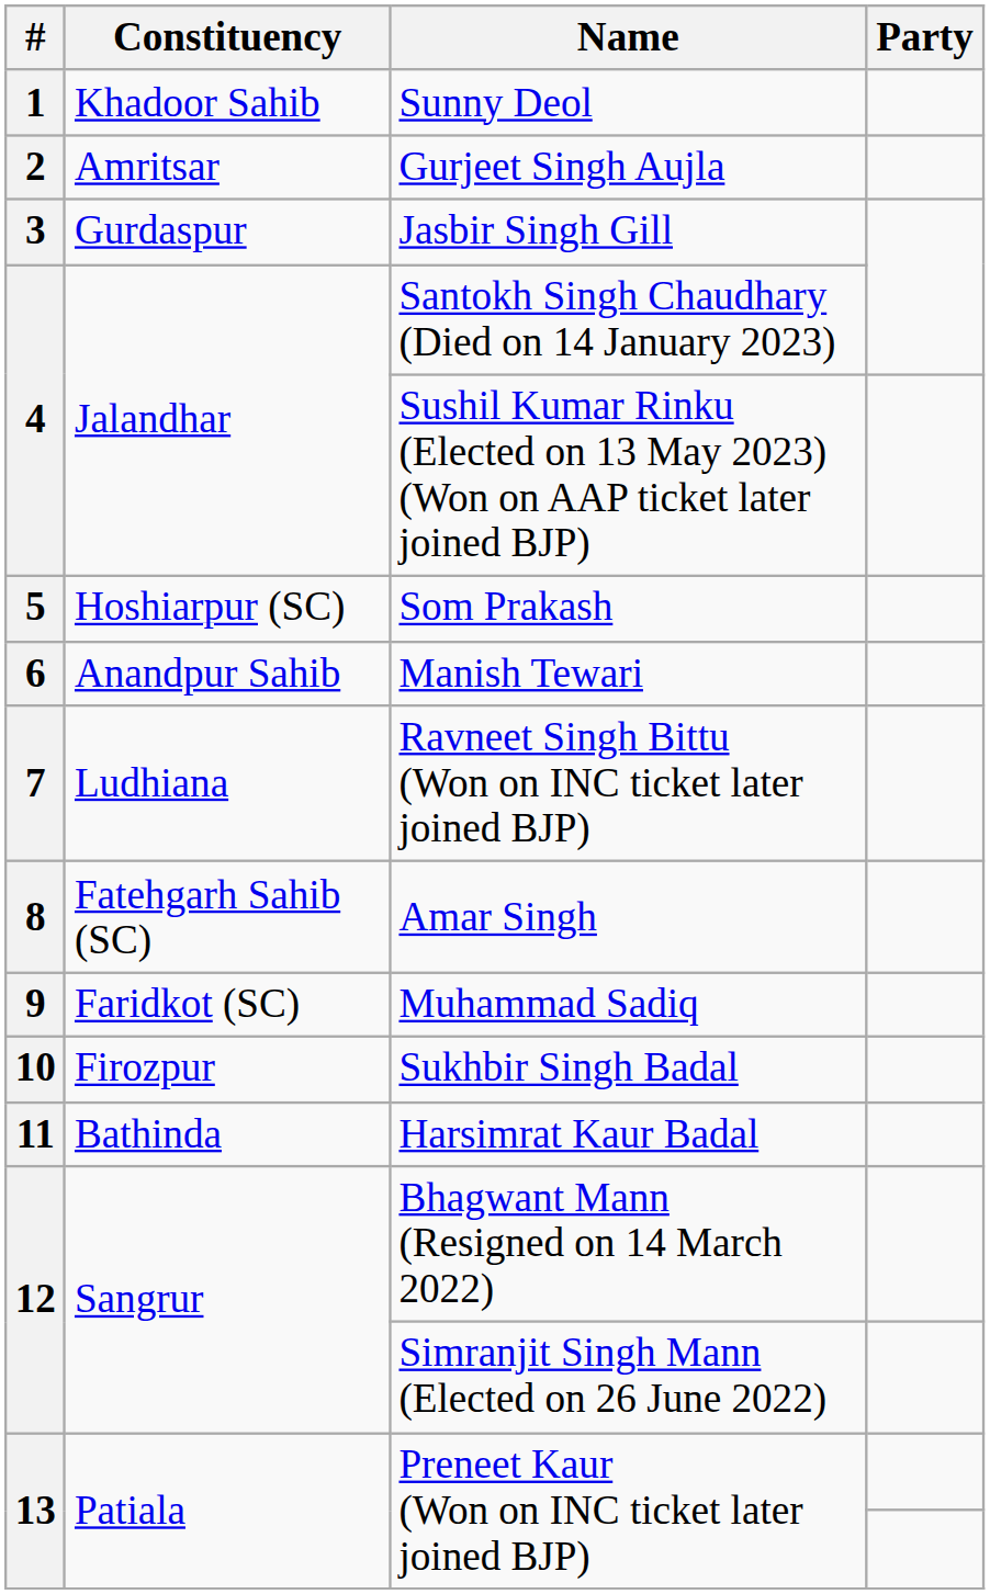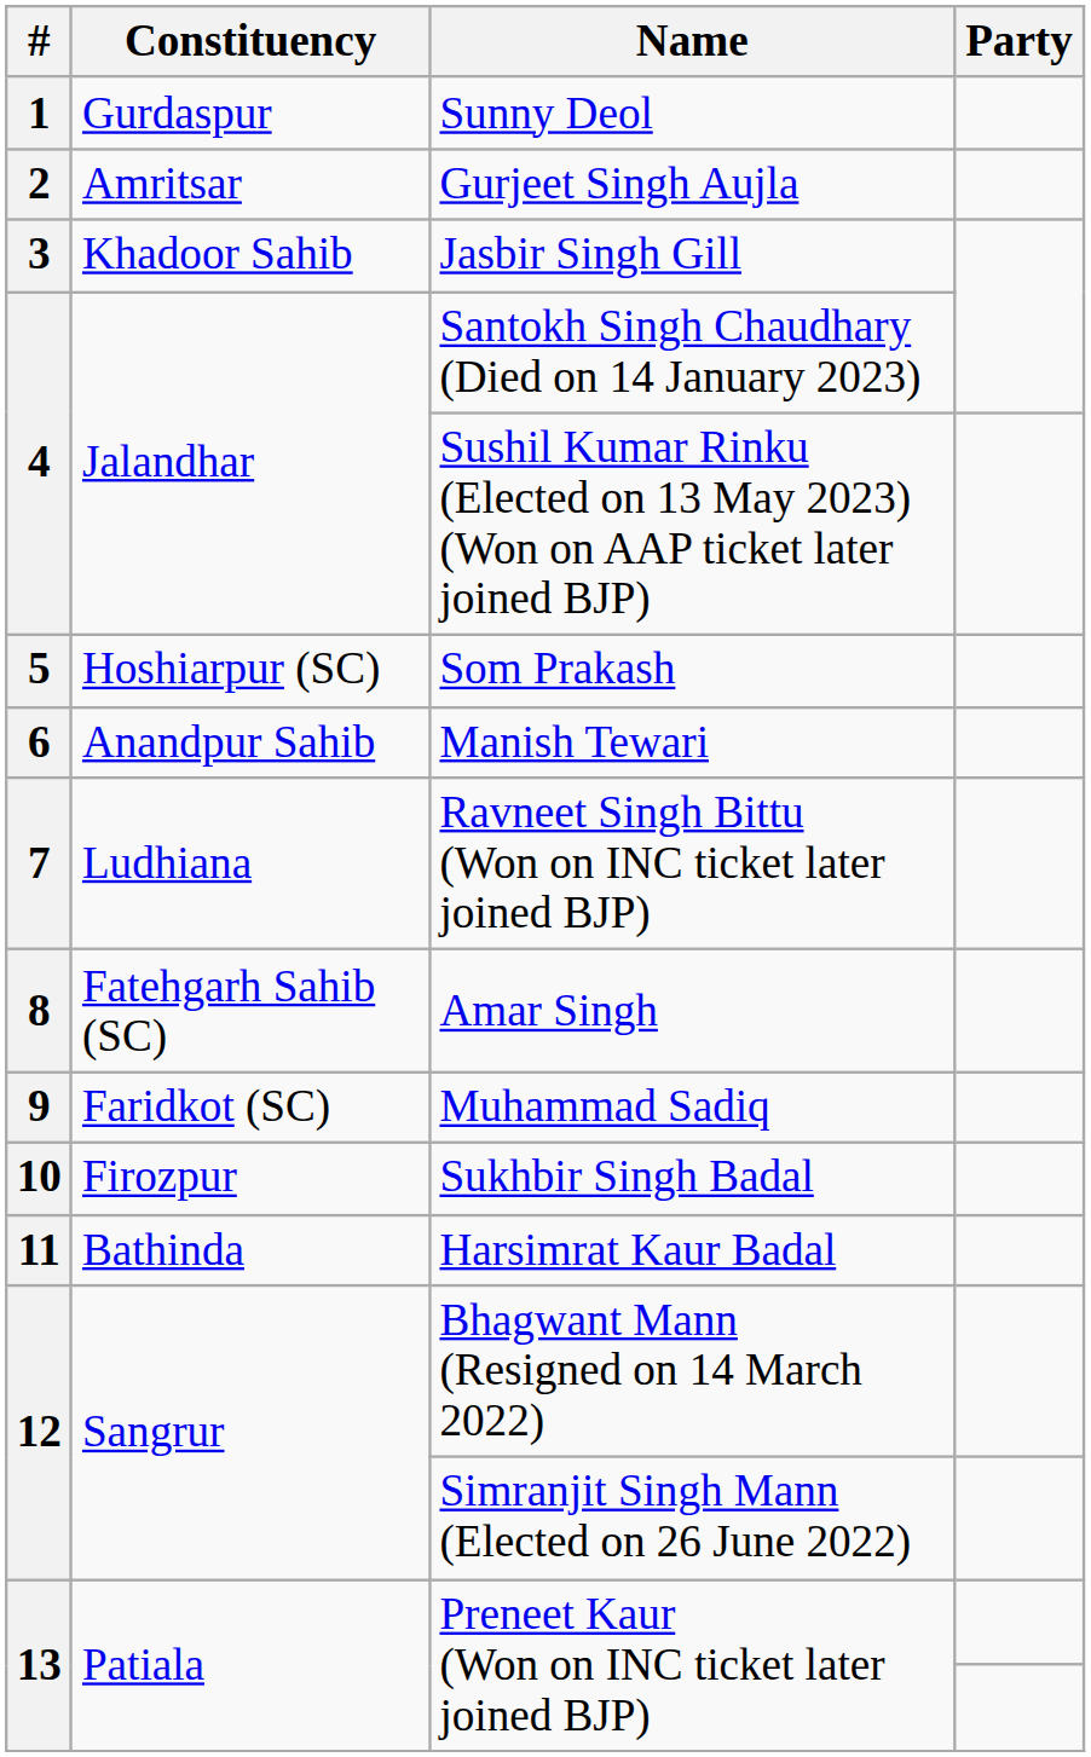 <table class="wikitable sortable">
 <tr>
 <th>#</th>
 <th style="width:120px">Constituency</th>
 <th style="width:180px">Name</th>
 <th colspan=2>Party</th>
 </tr>
 <tr>
 <th>1</th>
-<td><a href='#'>Khadoor Sahib</a></td>
+<td><a href='#'>Gurdaspur</a></td>
 <td><a href='#'>Sunny Deol</a></td>
 <td></td>
 </tr>
 <tr>
 <th>2</th>
 <td><a href='#'>Amritsar</a></td>
 <td><a href='#'>Gurjeet Singh Aujla</a></td>
 <td></td>
 </tr>
 <tr>
 <th>3</th>
-<td><a href='#'>Gurdaspur</a></td>
+<td><a href='#'>Khadoor Sahib</a></td>
 <td><a href='#'>Jasbir Singh Gill</a></td>
 </tr>
 <tr>
 <th rowspan="2">4</th>
 <td rowspan="2"><a href='#'>Jalandhar</a></td>
 <td><a href='#'>Santokh Singh Chaudhary</a><br>(Died on 14 January 2023)</td>
 </tr>
 <tr>
 <td><a href='#'>Sushil Kumar Rinku</a><br>(Elected on 13 May 2023)(Won on AAP ticket later joined BJP)</td>
 <td></td>
 </tr>
 <tr>
 <th>5</th>
 <td><a href='#'>Hoshiarpur</a> (SC)</td>
 <td><a href='#'>Som Prakash</a></td>
 <td></td>
 </tr>
 <tr>
 <th>6</th>
 <td><a href='#'>Anandpur Sahib</a></td>
 <td><a href='#'>Manish Tewari</a></td>
 <td></td>
 </tr>
 <tr>
 <th>7</th>
 <td><a href='#'>Ludhiana</a></td>
 <td><a href='#'>Ravneet Singh Bittu</a><br>(Won on INC ticket later joined BJP)</td>
 <td></td>
 </tr>
 <tr>
 <th>8</th>
 <td><a href='#'>Fatehgarh Sahib</a> (SC)</td>
 <td><a href='#'>Amar Singh</a></td>
 <td></td>
 </tr>
 <tr>
 <th>9</th>
 <td><a href='#'>Faridkot</a> (SC)</td>
 <td><a href='#'>Muhammad Sadiq</a></td>
 </tr>
 <tr>
 <th>10</th>
 <td><a href='#'>Firozpur</a></td>
 <td><a href='#'>Sukhbir Singh Badal</a></td>
 <td></td>
 </tr>
 <tr>
 <th>11</th>
 <td><a href='#'>Bathinda</a></td>
 <td><a href='#'>Harsimrat Kaur Badal</a></td>
 </tr>
 <tr>
 <th rowspan="2">12</th>
 <td rowspan="2"><a href='#'>Sangrur</a></td>
 <td><a href='#'>Bhagwant Mann</a><br>(Resigned on 14 March 2022)</td>
 <td></td>
 </tr>
 <tr>
 <td><a href='#'>Simranjit Singh Mann</a><br>(Elected on 26 June 2022)</td>
 <td></td>
 </tr>
 <tr>
 <th rowspan="2">13</th>
 <td rowspan="2"><a href='#'>Patiala</a></td>
 <td rowspan="2"><a href='#'>Preneet Kaur</a><br> (Won on INC ticket later joined BJP)</td>
 <td></td>
 </tr>
 <tr>
 <td></td>
 </tr>
 <tr>
 </tr>
 </table>
